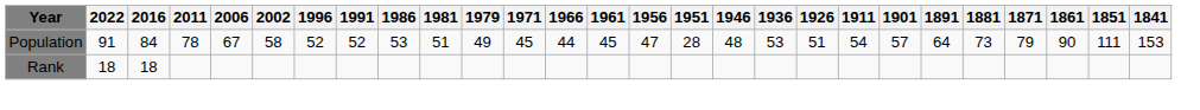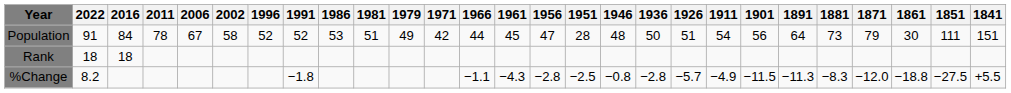 <table class="wikitable">
 <tr>
 <th style="background:grey;">Year</th>
 <th>2022</th>
 <th>2016</th>
 <th>2011</th>
 <th>2006</th>
 <th>2002</th>
 <th>1996</th>
 <th>1991</th>
 <th>1986</th>
 <th>1981</th>
 <th>1979</th>
 <th>1971</th>
 <th>1966</th>
 <th>1961</th>
 <th>1956</th>
 <th>1951</th>
 <th>1946</th>
 <th>1936</th>
 <th>1926</th>
 <th>1911</th>
 <th>1901</th>
 <th>1891</th>
 <th>1881</th>
 <th>1871</th>
 <th>1861</th>
 <th>1851</th>
 <th>1841</th>
 </tr>
 <tr align="center">
 <td style="background:grey;">Population</td>
 <td>91</td>
 <td>84</td>
 <td>78</td>
 <td>67</td>
 <td>58</td>
 <td>52</td>
 <td>52</td>
 <td>53</td>
 <td>51</td>
 <td>49</td>
-<td>45</td>
+<td>42</td>
 <td>44</td>
 <td>45</td>
 <td>47</td>
 <td>28</td>
 <td>48</td>
-<td>53</td>
+<td>50</td>
 <td>51</td>
 <td>54</td>
-<td>57</td>
+<td>56</td>
 <td>64</td>
 <td>73</td>
 <td>79</td>
-<td>90</td>
+<td>30</td>
 <td>111</td>
-<td>153</td>
+<td>151</td>
 </tr>
 <tr align="center">
 <td style="background:grey;">Rank</td>
 <td>18</td>
 <td>18</td>
 <td></td>
 <td></td>
 <td></td>
 <td></td>
 <td></td>
 <td></td>
 <td></td>
 <td></td>
 <td></td>
 <td></td>
 <td></td>
 <td></td>
 <td></td>
 <td></td>
 <td></td>
 <td></td>
 <td></td>
 <td></td>
 <td></td>
 <td></td>
 <td></td>
 <td></td>
 <td></td>
 <td></td>
 </tr>
+<tr align="center">
+<td style="background:grey;">%Change</td>
+<td>8.2</td>
+<td></td>
+<td></td>
+<td></td>
+<td></td>
+<td></td>
+<td>−1.8</td>
+<td></td>
+<td></td>
+<td></td>
+<td></td>
+<td>−1.1</td>
+<td>−4.3</td>
+<td>−2.8</td>
+<td>−2.5</td>
+<td>−0.8</td>
+<td>−2.8</td>
+<td>−5.7</td>
+<td>−4.9</td>
+<td>−11.5</td>
+<td>−11.3</td>
+<td>−8.3</td>
+<td>−12.0</td>
+<td>−18.8</td>
+<td>−27.5</td>
+<td>+5.5</td>
+</tr>
 </table>
